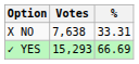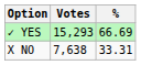 <table class="wikitable">
 <tr>
 <th>Option</th>
 <th>Votes</th>
 <th>%</th>
 </tr>
 <tr>
+<td style=background:#bbf8be>✓ YES</td>
+<td style=background:#bbf8be>15,293</td>
+<td style=background:#bbf8be>66.69</td>
+</tr>
+<tr>
 <td>X NO</td>
 <td>7,638</td>
 <td>33.31</td>
 </tr>
-<tr>
-<td style=background:#bbf8be>✓ YES</td>
-<td style=background:#bbf8be>15,293</td>
-<td style=background:#bbf8be>66.69</td>
-</tr>
 </table>
